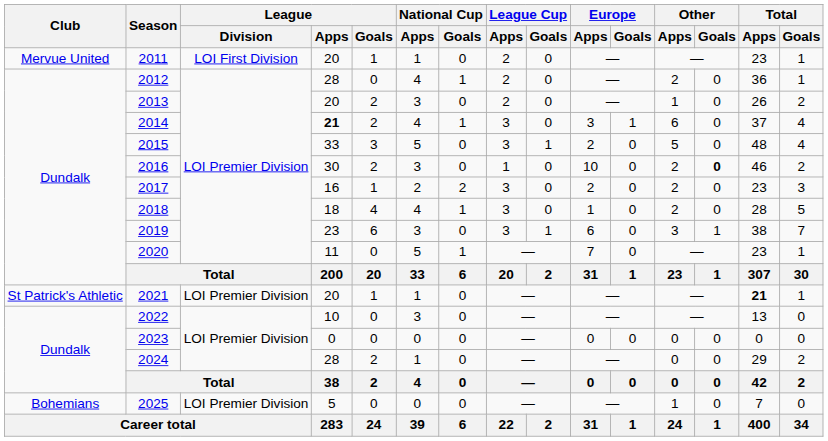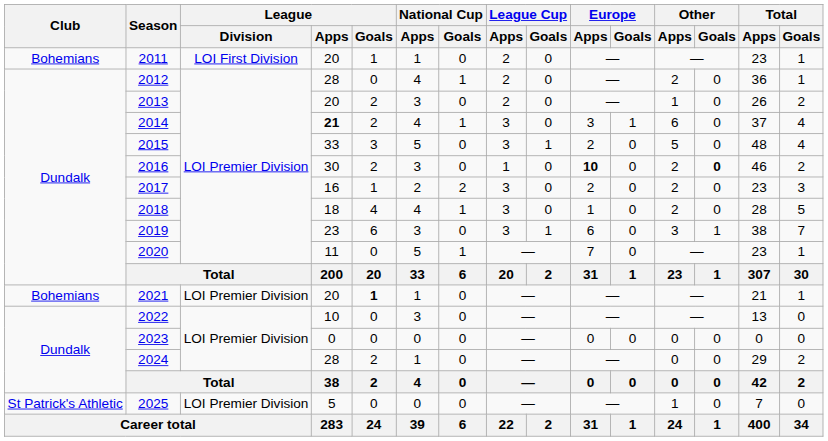 <table class=wikitable style=text-align:center>
 <tr>
 <th rowspan="2">Club</th>
 <th rowspan="2">Season</th>
 <th colspan="3">League</th>
 <th colspan="2">National Cup</th>
 <th colspan="2"><a href='#'>League Cup</a></th>
 <th colspan="2"><a href='#'>Europe</a></th>
 <th colspan="2">Other</th>
 <th colspan="2">Total</th>
 </tr>
 <tr>
 <th>Division</th>
 <th>Apps</th>
 <th>Goals</th>
 <th>Apps</th>
 <th>Goals</th>
 <th>Apps</th>
 <th>Goals</th>
 <th>Apps</th>
 <th>Goals</th>
 <th>Apps</th>
 <th>Goals</th>
 <th>Apps</th>
 <th>Goals</th>
 </tr>
 <tr>
-<td><a href='#'>Mervue United</a></td>
+<td><a href='#'>Bohemians</a></td>
 <td><a href='#'>2011</a></td>
 <td><a href='#'>LOI First Division</a></td>
 <td>20</td>
 <td>1</td>
 <td>1</td>
 <td>0</td>
 <td>2</td>
 <td>0</td>
 <td colspan="2">—</td>
 <td colspan="2">—</td>
 <td>23</td>
 <td>1</td>
 </tr>
 <tr>
 <td rowspan=10><a href='#'>Dundalk</a></td>
 <td><a href='#'>2012</a></td>
 <td rowspan=9><a href='#'>LOI Premier Division</a></td>
 <td>28</td>
 <td>0</td>
 <td>4</td>
 <td>1</td>
 <td>2</td>
 <td>0</td>
 <td colspan="2">—</td>
 <td>2</td>
 <td>0</td>
 <td>36</td>
 <td>1</td>
 </tr>
 <tr>
 <td><a href='#'>2013</a></td>
 <td>20</td>
 <td>2</td>
 <td>3</td>
 <td>0</td>
 <td>2</td>
 <td>0</td>
 <td colspan="2">—</td>
 <td>1</td>
 <td>0</td>
 <td>26</td>
 <td>2</td>
 </tr>
 <tr>
 <td><a href='#'>2014</a></td>
 <td><strong>21</strong></td>
 <td>2</td>
 <td>4</td>
 <td>1</td>
 <td>3</td>
 <td>0</td>
 <td>3</td>
 <td>1</td>
 <td>6</td>
 <td>0</td>
 <td>37</td>
 <td>4</td>
 </tr>
 <tr>
 <td><a href='#'>2015</a></td>
 <td>33</td>
 <td>3</td>
 <td>5</td>
 <td>0</td>
 <td>3</td>
 <td>1</td>
 <td>2</td>
 <td>0</td>
 <td>5</td>
 <td>0</td>
 <td>48</td>
 <td>4</td>
 </tr>
 <tr>
 <td><a href='#'>2016</a></td>
 <td>30</td>
 <td>2</td>
 <td>3</td>
 <td>0</td>
 <td>1</td>
 <td>0</td>
-<td>10</td>
+<td><strong>10</strong></td>
 <td>0</td>
 <td>2</td>
 <td><strong>0</strong></td>
 <td>46</td>
 <td>2</td>
 </tr>
 <tr>
 <td><a href='#'>2017</a></td>
 <td>16</td>
 <td>1</td>
 <td>2</td>
 <td>2</td>
 <td>3</td>
 <td>0</td>
 <td>2</td>
 <td>0</td>
 <td>2</td>
 <td>0</td>
 <td>23</td>
 <td>3</td>
 </tr>
 <tr>
 <td><a href='#'>2018</a></td>
 <td>18</td>
 <td>4</td>
 <td>4</td>
 <td>1</td>
 <td>3</td>
 <td>0</td>
 <td>1</td>
 <td>0</td>
 <td>2</td>
 <td>0</td>
 <td>28</td>
 <td>5</td>
 </tr>
 <tr>
 <td><a href='#'>2019</a></td>
 <td>23</td>
 <td>6</td>
 <td>3</td>
 <td>0</td>
 <td>3</td>
 <td>1</td>
 <td>6</td>
 <td>0</td>
 <td>3</td>
 <td>1</td>
 <td>38</td>
 <td>7</td>
 </tr>
 <tr>
 <td><a href='#'>2020</a></td>
 <td>11</td>
 <td>0</td>
 <td>5</td>
 <td>1</td>
 <td colspan="2">—</td>
 <td>7</td>
 <td>0</td>
 <td colspan="2">—</td>
 <td>23</td>
 <td>1</td>
 </tr>
 <tr>
 <th colspan="2">Total</th>
 <th>200</th>
 <th>20</th>
 <th>33</th>
 <th>6</th>
 <th>20</th>
 <th>2</th>
 <th>31</th>
 <th>1</th>
 <th>23</th>
 <th>1</th>
 <th>307</th>
 <th>30</th>
 </tr>
 <tr>
-<td><a href='#'>St Patrick's Athletic</a></td>
+<td><a href='#'>Bohemians</a></td>
 <td><a href='#'>2021</a></td>
 <td>LOI Premier Division</td>
 <td>20</td>
-<td>1</td>
+<td><strong>1</strong></td>
 <td>1</td>
 <td>0</td>
 <td colspan="2">—</td>
 <td colspan="2">—</td>
 <td colspan="2">—</td>
-<td><strong>21</strong></td>
+<td>21</td>
 <td>1</td>
 </tr>
 <tr>
 <td rowspan=4><a href='#'>Dundalk</a></td>
 <td><a href='#'>2022</a></td>
 <td rowspan=3>LOI Premier Division</td>
 <td>10</td>
 <td>0</td>
 <td>3</td>
 <td>0</td>
 <td colspan="2">—</td>
 <td colspan="2">—</td>
 <td colspan="2">—</td>
 <td>13</td>
 <td>0</td>
 </tr>
 <tr>
 <td><a href='#'>2023</a></td>
 <td>0</td>
 <td>0</td>
 <td>0</td>
 <td>0</td>
 <td colspan="2">—</td>
 <td>0</td>
 <td>0</td>
 <td>0</td>
 <td>0</td>
 <td>0</td>
 <td>0</td>
 </tr>
 <tr>
 <td><a href='#'>2024</a></td>
 <td>28</td>
 <td>2</td>
 <td>1</td>
 <td>0</td>
 <td colspan="2">—</td>
 <td colspan="2">—</td>
 <td>0</td>
 <td>0</td>
 <td>29</td>
 <td>2</td>
 </tr>
 <tr>
 <th colspan="2">Total</th>
 <th>38</th>
 <th>2</th>
 <th>4</th>
 <th>0</th>
 <th colspan="2">—</th>
 <th>0</th>
 <th>0</th>
 <th>0</th>
 <th>0</th>
 <th>42</th>
 <th>2</th>
 </tr>
 <tr>
-<td><a href='#'>Bohemians</a></td>
+<td><a href='#'>St Patrick's Athletic</a></td>
 <td><a href='#'>2025</a></td>
 <td>LOI Premier Division</td>
 <td>5</td>
 <td>0</td>
 <td>0</td>
 <td>0</td>
 <td colspan="2">—</td>
 <td colspan="2">—</td>
 <td>1</td>
 <td>0</td>
 <td>7</td>
 <td>0</td>
 </tr>
 <tr>
 <th colspan="3">Career total</th>
 <th>283</th>
 <th>24</th>
 <th>39</th>
 <th>6</th>
 <th>22</th>
 <th>2</th>
 <th>31</th>
 <th>1</th>
 <th>24</th>
 <th>1</th>
 <th>400</th>
 <th>34</th>
 </tr>
 </table>
